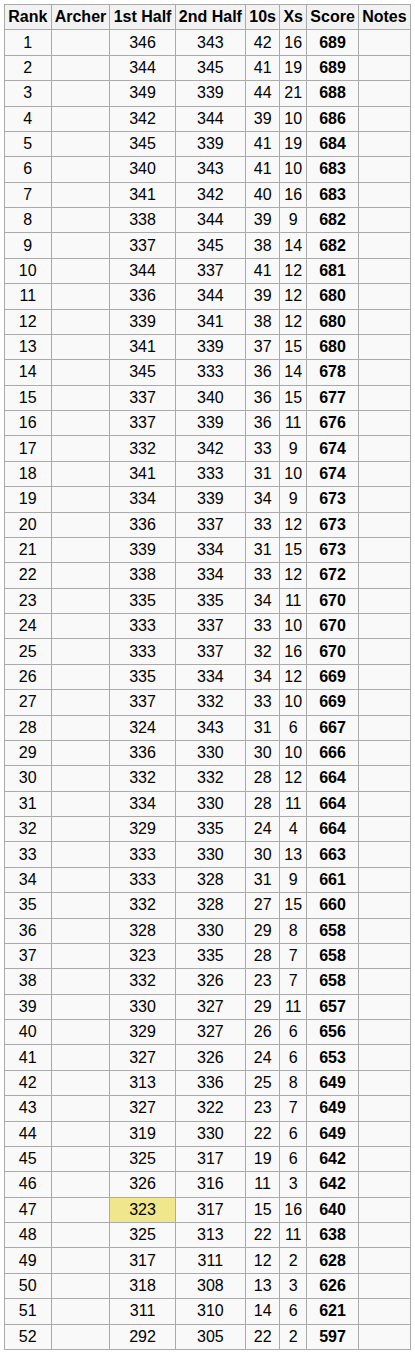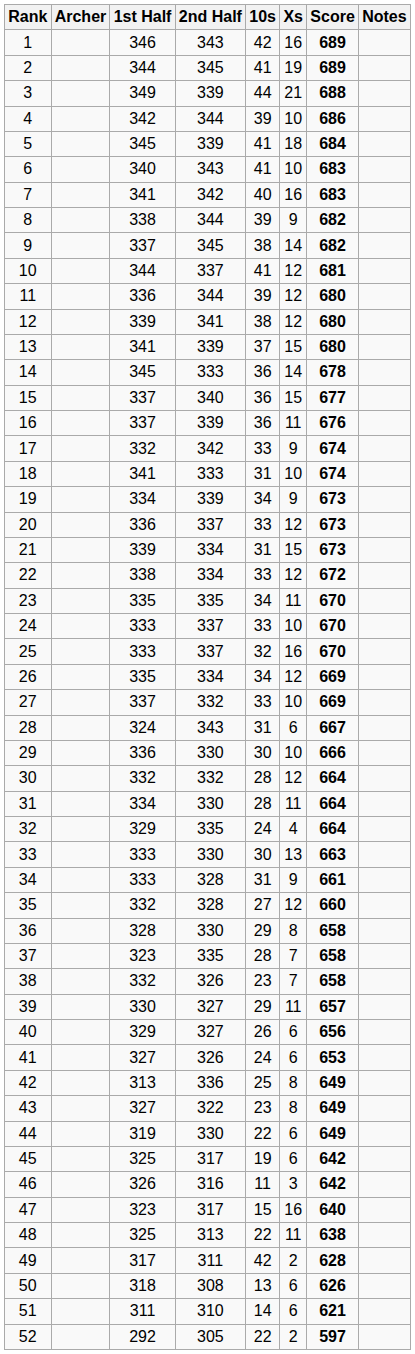 <table class="wikitable sortable" style="font-size:100%; text-align:center;">
 <tr>
 <th>Rank</th>
 <th>Archer</th>
 <th>1st Half</th>
 <th>2nd Half</th>
 <th>10s</th>
 <th>Xs</th>
 <th>Score</th>
 <th>Notes</th>
 </tr>
 <tr>
 <td>1</td>
 <td align="left"></td>
 <td>346</td>
 <td>343</td>
 <td>42</td>
 <td>16</td>
 <td><strong>689</strong></td>
 <td></td>
 </tr>
 <tr>
 <td>2</td>
 <td align="left"></td>
 <td>344</td>
 <td>345</td>
 <td>41</td>
 <td>19</td>
 <td><strong>689</strong></td>
 <td></td>
 </tr>
 <tr>
 <td>3</td>
 <td align="left"></td>
 <td>349</td>
 <td>339</td>
 <td>44</td>
 <td>21</td>
 <td><strong>688</strong></td>
 <td></td>
 </tr>
 <tr>
 <td>4</td>
 <td align="left"></td>
 <td>342</td>
 <td>344</td>
 <td>39</td>
 <td>10</td>
 <td><strong>686</strong></td>
 <td></td>
 </tr>
 <tr>
 <td>5</td>
 <td align="left"></td>
 <td>345</td>
 <td>339</td>
 <td>41</td>
-<td>19</td>
+<td>18</td>
 <td><strong>684</strong></td>
 <td></td>
 </tr>
 <tr>
 <td>6</td>
 <td align="left"></td>
 <td>340</td>
 <td>343</td>
 <td>41</td>
 <td>10</td>
 <td><strong>683</strong></td>
 <td></td>
 </tr>
 <tr>
 <td>7</td>
 <td align="left"></td>
 <td>341</td>
 <td>342</td>
 <td>40</td>
 <td>16</td>
 <td><strong>683</strong></td>
 <td></td>
 </tr>
 <tr>
 <td>8</td>
 <td align="left"></td>
 <td>338</td>
 <td>344</td>
 <td>39</td>
 <td>9</td>
 <td><strong>682</strong></td>
 <td></td>
 </tr>
 <tr>
 <td>9</td>
 <td align="left"></td>
 <td>337</td>
 <td>345</td>
 <td>38</td>
 <td>14</td>
 <td><strong>682</strong></td>
 <td></td>
 </tr>
 <tr>
 <td>10</td>
 <td align="left"></td>
 <td>344</td>
 <td>337</td>
 <td>41</td>
 <td>12</td>
 <td><strong>681</strong></td>
 <td></td>
 </tr>
 <tr>
 <td>11</td>
 <td align="left"></td>
 <td>336</td>
 <td>344</td>
 <td>39</td>
 <td>12</td>
 <td><strong>680</strong></td>
 <td></td>
 </tr>
 <tr>
 <td>12</td>
 <td align="left"></td>
 <td>339</td>
 <td>341</td>
 <td>38</td>
 <td>12</td>
 <td><strong>680</strong></td>
 <td></td>
 </tr>
 <tr>
 <td>13</td>
 <td align="left"></td>
 <td>341</td>
 <td>339</td>
 <td>37</td>
 <td>15</td>
 <td><strong>680</strong></td>
 <td></td>
 </tr>
 <tr>
 <td>14</td>
 <td align="left"></td>
 <td>345</td>
 <td>333</td>
 <td>36</td>
 <td>14</td>
 <td><strong>678</strong></td>
 <td></td>
 </tr>
 <tr>
 <td>15</td>
 <td align="left"></td>
 <td>337</td>
 <td>340</td>
 <td>36</td>
 <td>15</td>
 <td><strong>677</strong></td>
 <td></td>
 </tr>
 <tr>
 <td>16</td>
 <td align="left"></td>
 <td>337</td>
 <td>339</td>
 <td>36</td>
 <td>11</td>
 <td><strong>676</strong></td>
 <td></td>
 </tr>
 <tr>
 <td>17</td>
 <td align="left"></td>
 <td>332</td>
 <td>342</td>
 <td>33</td>
 <td>9</td>
 <td><strong>674</strong></td>
 <td></td>
 </tr>
 <tr>
 <td>18</td>
 <td align="left"></td>
 <td>341</td>
 <td>333</td>
 <td>31</td>
 <td>10</td>
 <td><strong>674</strong></td>
 <td></td>
 </tr>
 <tr>
 <td>19</td>
 <td align="left"></td>
 <td>334</td>
 <td>339</td>
 <td>34</td>
 <td>9</td>
 <td><strong>673</strong></td>
 <td></td>
 </tr>
 <tr>
 <td>20</td>
 <td align="left"></td>
 <td>336</td>
 <td>337</td>
 <td>33</td>
 <td>12</td>
 <td><strong>673</strong></td>
 <td></td>
 </tr>
 <tr>
 <td>21</td>
 <td align="left"></td>
 <td>339</td>
 <td>334</td>
 <td>31</td>
 <td>15</td>
 <td><strong>673</strong></td>
 <td></td>
 </tr>
 <tr>
 <td>22</td>
 <td align="left"></td>
 <td>338</td>
 <td>334</td>
 <td>33</td>
 <td>12</td>
 <td><strong>672</strong></td>
 <td></td>
 </tr>
 <tr>
 <td>23</td>
 <td align="left"></td>
 <td>335</td>
 <td>335</td>
 <td>34</td>
 <td>11</td>
 <td><strong>670</strong></td>
 <td></td>
 </tr>
 <tr>
 <td>24</td>
 <td align="left"></td>
 <td>333</td>
 <td>337</td>
 <td>33</td>
 <td>10</td>
 <td><strong>670</strong></td>
 <td></td>
 </tr>
 <tr>
 <td>25</td>
 <td align="left"></td>
 <td>333</td>
 <td>337</td>
 <td>32</td>
 <td>16</td>
 <td><strong>670</strong></td>
 <td></td>
 </tr>
 <tr>
 <td>26</td>
 <td align="left"></td>
 <td>335</td>
 <td>334</td>
 <td>34</td>
 <td>12</td>
 <td><strong>669</strong></td>
 <td></td>
 </tr>
 <tr>
 <td>27</td>
 <td align="left"></td>
 <td>337</td>
 <td>332</td>
 <td>33</td>
 <td>10</td>
 <td><strong>669</strong></td>
 <td></td>
 </tr>
 <tr>
 <td>28</td>
 <td align="left"></td>
 <td>324</td>
 <td>343</td>
 <td>31</td>
 <td>6</td>
 <td><strong>667</strong></td>
 <td></td>
 </tr>
 <tr>
 <td>29</td>
 <td align="left"></td>
 <td>336</td>
 <td>330</td>
 <td>30</td>
 <td>10</td>
 <td><strong>666</strong></td>
 <td></td>
 </tr>
 <tr>
 <td>30</td>
 <td align="left"></td>
 <td>332</td>
 <td>332</td>
 <td>28</td>
 <td>12</td>
 <td><strong>664</strong></td>
 <td></td>
 </tr>
 <tr>
 <td>31</td>
 <td align="left"></td>
 <td>334</td>
 <td>330</td>
 <td>28</td>
 <td>11</td>
 <td><strong>664</strong></td>
 <td></td>
 </tr>
 <tr>
 <td>32</td>
 <td align="left"></td>
 <td>329</td>
 <td>335</td>
 <td>24</td>
 <td>4</td>
 <td><strong>664</strong></td>
 <td></td>
 </tr>
 <tr>
 <td>33</td>
 <td align="left"></td>
 <td>333</td>
 <td>330</td>
 <td>30</td>
 <td>13</td>
 <td><strong>663</strong></td>
 <td></td>
 </tr>
 <tr>
 <td>34</td>
 <td align="left"></td>
 <td>333</td>
 <td>328</td>
 <td>31</td>
 <td>9</td>
 <td><strong>661</strong></td>
 <td></td>
 </tr>
 <tr>
 <td>35</td>
 <td align="left"></td>
 <td>332</td>
 <td>328</td>
 <td>27</td>
-<td>15</td>
+<td>12</td>
 <td><strong>660</strong></td>
 <td></td>
 </tr>
 <tr>
 <td>36</td>
 <td align="left"></td>
 <td>328</td>
 <td>330</td>
 <td>29</td>
 <td>8</td>
 <td><strong>658</strong></td>
 <td></td>
 </tr>
 <tr>
 <td>37</td>
 <td align="left"></td>
 <td>323</td>
 <td>335</td>
 <td>28</td>
 <td>7</td>
 <td><strong>658</strong></td>
 <td></td>
 </tr>
 <tr>
 <td>38</td>
 <td align="left"></td>
 <td>332</td>
 <td>326</td>
 <td>23</td>
 <td>7</td>
 <td><strong>658</strong></td>
 <td></td>
 </tr>
 <tr>
 <td>39</td>
 <td align="left"></td>
 <td>330</td>
 <td>327</td>
 <td>29</td>
 <td>11</td>
 <td><strong>657</strong></td>
 <td></td>
 </tr>
 <tr>
 <td>40</td>
 <td align="left"></td>
 <td>329</td>
 <td>327</td>
 <td>26</td>
 <td>6</td>
 <td><strong>656</strong></td>
 <td></td>
 </tr>
 <tr>
 <td>41</td>
 <td align="left"></td>
 <td>327</td>
 <td>326</td>
 <td>24</td>
 <td>6</td>
 <td><strong>653</strong></td>
 <td></td>
 </tr>
 <tr>
 <td>42</td>
 <td align="left"></td>
 <td>313</td>
 <td>336</td>
 <td>25</td>
 <td>8</td>
 <td><strong>649</strong></td>
 <td></td>
 </tr>
 <tr>
 <td>43</td>
 <td align="left"></td>
 <td>327</td>
 <td>322</td>
 <td>23</td>
-<td>7</td>
+<td>8</td>
 <td><strong>649</strong></td>
 <td></td>
 </tr>
 <tr>
 <td>44</td>
 <td align="left"></td>
 <td>319</td>
 <td>330</td>
 <td>22</td>
 <td>6</td>
 <td><strong>649</strong></td>
 <td></td>
 </tr>
 <tr>
 <td>45</td>
 <td align="left"></td>
 <td>325</td>
 <td>317</td>
 <td>19</td>
 <td>6</td>
 <td><strong>642</strong></td>
 <td></td>
 </tr>
 <tr>
 <td>46</td>
 <td align="left"></td>
 <td>326</td>
 <td>316</td>
 <td>11</td>
 <td>3</td>
 <td><strong>642</strong></td>
 <td></td>
 </tr>
 <tr>
 <td>47</td>
 <td align="left"></td>
-<td style="background: khaki;">323</td>
+<td>323</td>
 <td>317</td>
 <td>15</td>
 <td>16</td>
 <td><strong>640</strong></td>
 <td></td>
 </tr>
 <tr>
 <td>48</td>
 <td align="left"></td>
 <td>325</td>
 <td>313</td>
 <td>22</td>
 <td>11</td>
 <td><strong>638</strong></td>
 <td></td>
 </tr>
 <tr>
 <td>49</td>
 <td align="left"></td>
 <td>317</td>
 <td>311</td>
-<td>12</td>
+<td>42</td>
 <td>2</td>
 <td><strong>628</strong></td>
 <td></td>
 </tr>
 <tr>
 <td>50</td>
 <td align="left"></td>
 <td>318</td>
 <td>308</td>
 <td>13</td>
-<td>3</td>
+<td>6</td>
 <td><strong>626</strong></td>
 <td></td>
 </tr>
 <tr>
 <td>51</td>
 <td align="left"></td>
 <td>311</td>
 <td>310</td>
 <td>14</td>
 <td>6</td>
 <td><strong>621</strong></td>
 <td></td>
 </tr>
 <tr>
 <td>52</td>
 <td align="left"></td>
 <td>292</td>
 <td>305</td>
 <td>22</td>
 <td>2</td>
 <td><strong>597</strong></td>
 <td></td>
 </tr>
 </table>
